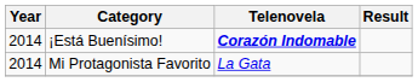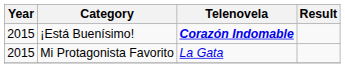 <table class="wikitable">
 <tr>
 <th><strong>Year</strong></th>
 <th><strong>Category</strong></th>
 <th><strong>Telenovela</strong></th>
 <th><strong>Result</strong></th>
 </tr>
 <tr>
-<td>2014</td>
+<td>2015</td>
 <td>¡Está Buenísimo! </td>
 <td><strong><em><a href='#'>Corazón Indomable</a></em></strong></td>
 <td></td>
 </tr>
 <tr>
-<td>2014</td>
+<td>2015</td>
 <td>Mi Protagonista Favorito  </td>
 <td><em><a href='#'>La Gata</a></em></td>
 <td></td>
 </tr>
 <tr>
 </tr>
 </table>
